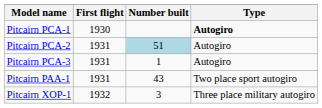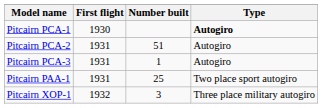 <table class="wikitable sortable" align=center>
 <tr>
 </tr>
 <tr>
 <th>Model name</th>
 <th>First flight</th>
 <th>Number built</th>
 <th>Type</th>
 </tr>
 <tr>
 <td align=left><a href='#'>Pitcairn PCA-1</a></td>
 <td align=center>1930</td>
 <td align=center></td>
 <td align=left><strong>Autogiro</strong></td>
 </tr>
 <tr>
 <td align=left><a href='#'>Pitcairn PCA-2</a></td>
 <td align=center>1931</td>
-<td align=center style="background: lightblue;">51</td>
+<td align=center>51</td>
 <td align=left>Autogiro</td>
 </tr>
 <tr>
 <td align=left><a href='#'>Pitcairn PCA-3</a></td>
 <td align=center>1931</td>
 <td align=center>1</td>
 <td align=left>Autogiro</td>
 </tr>
 <tr>
 <td align=left><a href='#'>Pitcairn PAA-1</a></td>
 <td align=center>1931</td>
-<td align=center>43</td>
+<td align=center>25</td>
 <td align=left>Two place sport autogiro</td>
 </tr>
 <tr>
 <td align=left><a href='#'>Pitcairn XOP-1</a></td>
 <td align=center>1932</td>
 <td align=center>3</td>
 <td align=left>Three place military autogiro</td>
 </tr>
 </table>
